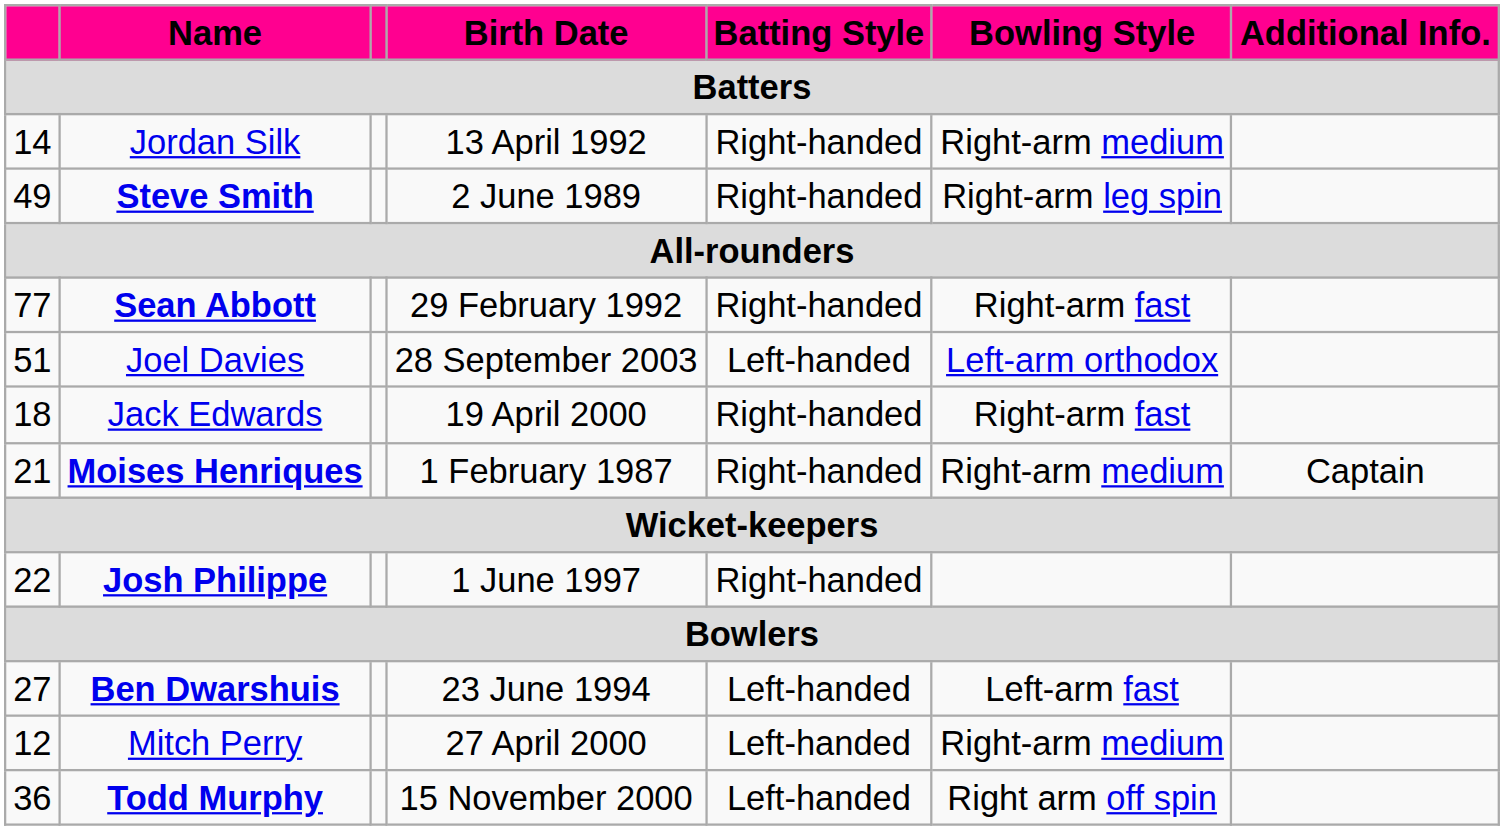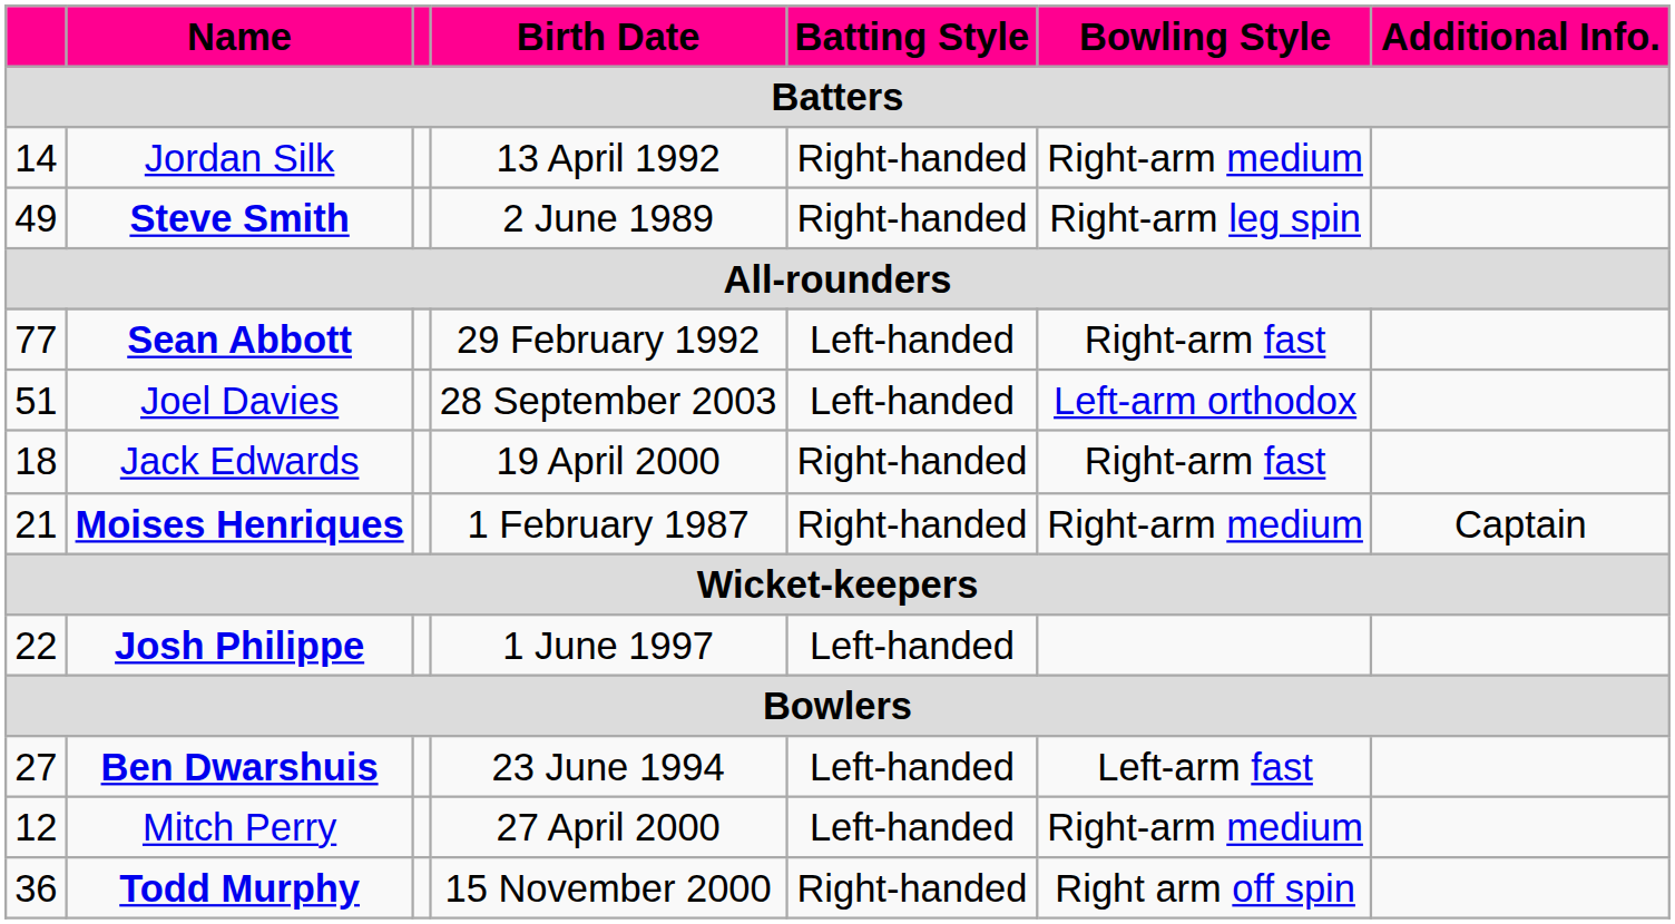 <table class="wikitable" style="font-size:95%;">
 <tr>
 <th style="background:#ff0090; color:black;"></th>
 <th style="background:#ff0090; color:black;">Name</th>
 <th style="background:#ff0090; color:black;"></th>
 <th style="background:#ff0090; color:black;">Birth Date</th>
 <th style="background:#ff0090; color:black;">Batting Style</th>
 <th style="background:#ff0090; color:black;">Bowling Style</th>
 <th style="background:#ff0090; color:black;">Additional Info.</th>
 </tr>
 <tr>
 <th colspan="7"  style="background:#dcdcdc; text-align:centre;">Batters</th>
 </tr>
 <tr style="text-align:center">
 <td>14</td>
 <td><a href='#'>Jordan Silk</a></td>
 <td></td>
 <td>13 April 1992</td>
 <td>Right-handed</td>
 <td>Right-arm <a href='#'>medium</a></td>
 <td></td>
 </tr>
 <tr style="text-align:center">
 <td>49</td>
 <td><strong><a href='#'>Steve Smith</a></strong></td>
 <td></td>
 <td>2 June 1989</td>
 <td>Right-handed</td>
 <td>Right-arm <a href='#'>leg spin</a></td>
 <td></td>
 </tr>
 <tr>
 <th colspan="7"  style="background:#dcdcdc; text-align:centre;">All-rounders</th>
 </tr>
 <tr style="text-align:center">
 <td>77</td>
 <td><strong><a href='#'>Sean Abbott</a></strong></td>
 <td></td>
 <td>29 February 1992</td>
-<td>Right-handed</td>
+<td>Left-handed</td>
 <td>Right-arm <a href='#'>fast</a></td>
 <td></td>
 </tr>
 <tr style="text-align:center">
 <td>51</td>
 <td><a href='#'>Joel Davies</a></td>
 <td></td>
 <td>28 September 2003</td>
 <td>Left-handed</td>
 <td><a href='#'>Left-arm orthodox</a></td>
 <td></td>
 </tr>
 <tr style="text-align:center">
 <td>18</td>
 <td><a href='#'>Jack Edwards</a></td>
 <td></td>
 <td>19 April 2000</td>
 <td>Right-handed</td>
 <td>Right-arm <a href='#'>fast</a></td>
 <td></td>
 </tr>
 <tr style="text-align:center">
 <td>21</td>
 <td><strong><a href='#'>Moises Henriques</a></strong></td>
 <td></td>
 <td>1 February 1987</td>
 <td>Right-handed</td>
 <td>Right-arm <a href='#'>medium</a></td>
 <td>Captain</td>
 </tr>
 <tr>
 <th colspan="7"  style="background:#dcdcdc; text-align:centre;">Wicket-keepers</th>
 </tr>
 <tr style="text-align:center">
 <td>22</td>
 <td><strong><a href='#'>Josh Philippe</a></strong></td>
 <td></td>
 <td>1 June 1997</td>
-<td>Right-handed</td>
+<td>Left-handed</td>
 <td></td>
 <td></td>
 </tr>
 <tr>
 <th colspan="7"  style="background:#dcdcdc; text-align:centre;">Bowlers</th>
 </tr>
 <tr style="text-align:center">
 <td>27</td>
 <td><strong><a href='#'>Ben Dwarshuis</a></strong></td>
 <td></td>
 <td>23 June 1994</td>
 <td>Left-handed</td>
 <td>Left-arm <a href='#'>fast</a></td>
 <td></td>
 </tr>
 <tr style="text-align:center">
 <td>12</td>
 <td><a href='#'>Mitch Perry</a></td>
 <td></td>
 <td>27 April 2000</td>
 <td>Left-handed</td>
 <td>Right-arm <a href='#'>medium</a></td>
 <td></td>
 </tr>
 <tr style="text-align:center">
 <td>36</td>
 <td><strong><a href='#'>Todd Murphy</a></strong></td>
 <td></td>
 <td>15 November 2000</td>
-<td>Left-handed</td>
+<td>Right-handed</td>
 <td>Right arm <a href='#'>off spin</a></td>
 <td></td>
 </tr>
 </table>
